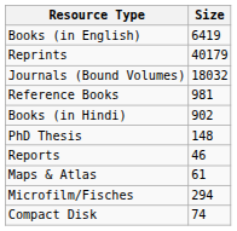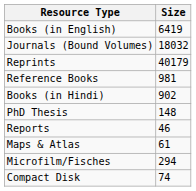 <table class="wikitable">
 <tr>
 <th>Resource Type</th>
 <th>Size</th>
 </tr>
 <tr>
 <td>Books (in English)</td>
 <td>6419</td>
 </tr>
 <tr>
+<td>Journals (Bound Volumes)</td>
+<td>18032</td>
+</tr>
+<tr>
 <td>Reprints</td>
 <td>40179</td>
-</tr>
-<tr>
-<td>Journals (Bound Volumes)</td>
-<td>18032</td>
 </tr>
 <tr>
 <td>Reference Books</td>
 <td>981</td>
 </tr>
 <tr>
 <td>Books (in Hindi)</td>
 <td>902</td>
 </tr>
 <tr>
 <td>PhD Thesis</td>
 <td>148</td>
 </tr>
 <tr>
 <td>Reports</td>
 <td>46</td>
 </tr>
 <tr>
 <td>Maps & Atlas</td>
 <td>61</td>
 </tr>
 <tr>
 <td>Microfilm/Fisches</td>
 <td>294</td>
 </tr>
 <tr>
 <td>Compact Disk</td>
 <td>74</td>
 </tr>
 </table>
